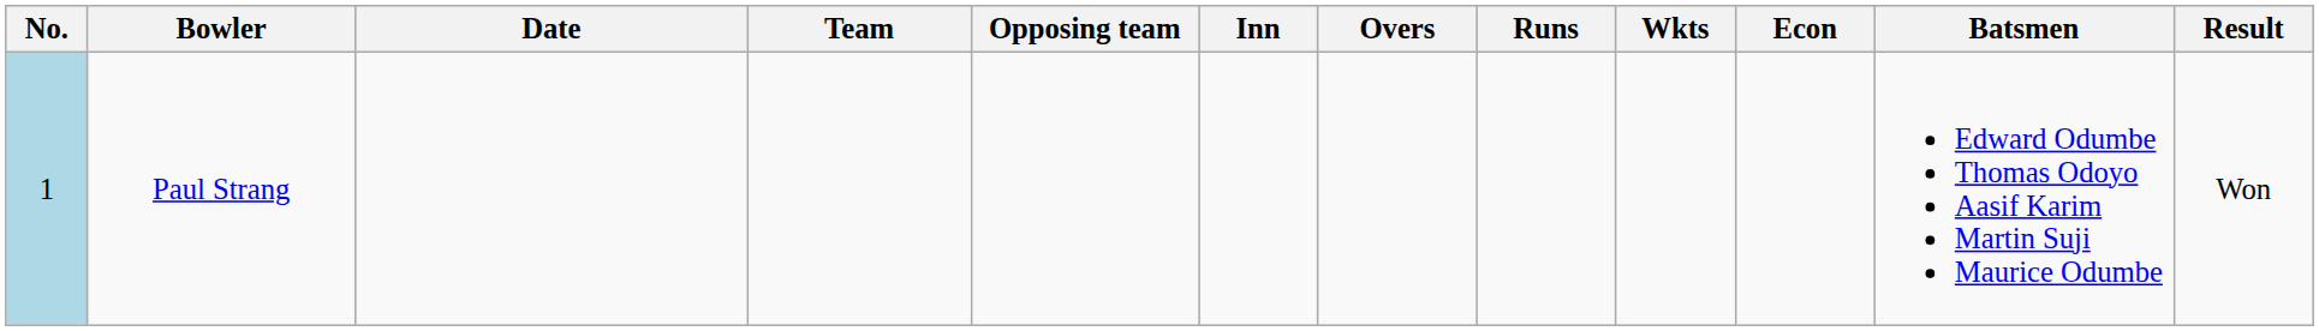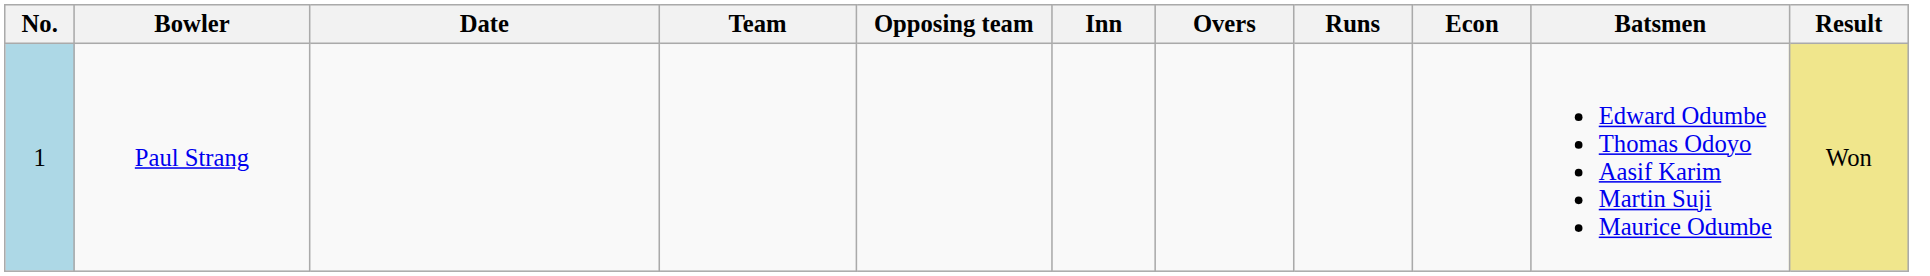 <table class="wikitable sortable" style="font-size: 100%">
 <tr align=center>
 <th scope="col" width="38">No.</th>
 <th scope="col" width="145">Bowler</th>
 <th scope="col" width="220">Date</th>
 <th scope="col" width="120">Team</th>
 <th scope="col" width="120">Opposing team</th>
 <th scope="col" width="60">Inn</th>
 <th scope="col" width="82">Overs</th>
 <th scope="col" width="70">Runs</th>
-<th scope="col" width="60">Wkts</th>
 <th scope="col" width="70">Econ</th>
 <th scope="col" width="160" class="unsortable">Batsmen</th>
 <th scope="col" width="70">Result</th>
 </tr>
 <tr align=center>
 <td scope="row" style="background: lightblue;">1</td>
 <td><a href='#'>Paul Strang</a></td>
 <td></td>
 <td></td>
 <td></td>
 <td></td>
 <td></td>
 <td></td>
 <td></td>
-<td></td>
 <td align=left><br><ul><li><a href='#'>Edward Odumbe</a></li><li><a href='#'>Thomas Odoyo</a></li><li><a href='#'>Aasif Karim</a></li><li><a href='#'>Martin Suji</a></li><li><a href='#'>Maurice Odumbe</a></li></ul></td>
-<td>Won</td>
+<td style="background: khaki;">Won</td>
 </tr>
 </table>
